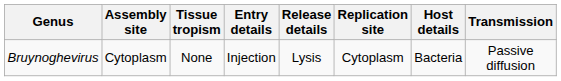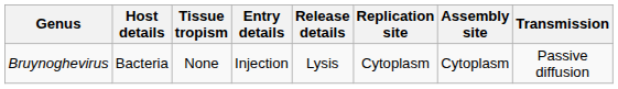 <table class="wikitable sortable" style="text-align:center">
 <tr>
 <th>Genus</th>
-<th>Assembly site</th>
+<th>Host details</th>
 <th>Tissue tropism</th>
 <th>Entry details</th>
 <th>Release details</th>
 <th>Replication site</th>
-<th>Host details</th>
+<th>Assembly site</th>
 <th>Transmission</th>
 </tr>
 <tr>
 <td><em>Bruynoghevirus</em></td>
-<td>Cytoplasm</td>
+<td>Bacteria</td>
 <td>None</td>
 <td>Injection</td>
 <td>Lysis</td>
 <td>Cytoplasm</td>
-<td>Bacteria</td>
+<td>Cytoplasm</td>
 <td>Passive diffusion</td>
 </tr>
 </table>
